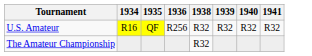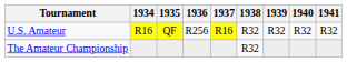 <table class="wikitable" style="font-size:95%;text-align:center;">
 <tr>
 <th>Tournament</th>
 <th>1934</th>
 <th>1935</th>
 <th>1936</th>
+<th>1937</th>
 <th>1938</th>
 <th>1939</th>
 <th>1940</th>
 <th>1941</th>
 </tr>
 <tr>
 <td align=left><a href='#'>U.S. Amateur</a></td>
 <td style="background:yellow;">R16</td>
 <td style="background:yellow;">QF</td>
 <td>R256</td>
+<td style="background:yellow;">R16</td>
 <td>R32</td>
 <td>R32</td>
 <td>R32</td>
 <td>R32</td>
 </tr>
 <tr>
 <td align=left><a href='#'>The Amateur Championship</a></td>
 <td style="background:#eeeeee;"></td>
 <td style="background:#eeeeee;"></td>
 <td style="background:#eeeeee;"></td>
+<td style="background:#eeeeee;"></td>
 <td>R32</td>
 <td style="background:#eeeeee;"></td>
 <td style="background:#eeeeee;"></td>
 <td style="background:#eeeeee;"></td>
 </tr>
 </table>
